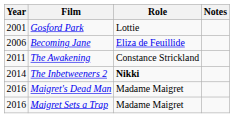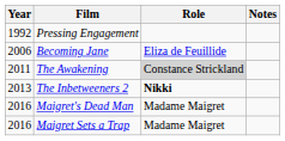 <table class="wikitable" style="font-size: 100%;">
 <tr>
 <th>Year</th>
 <th>Film</th>
 <th>Role</th>
 <th>Notes</th>
 </tr>
 <tr>
-<td rowspan="1">2001</td>
-<td><em><a href='#'>Gosford Park</a></em></td>
-<td>Lottie</td>
+<td rowspan="1">1992</td>
+<td><em>Pressing Engagement</em></td>
+<td></td>
 <td></td>
 </tr>
 <tr>
 <td rowspan="1">2006</td>
 <td><em><a href='#'>Becoming Jane</a></em></td>
 <td><a href='#'>Eliza de Feuillide</a></td>
 <td></td>
 </tr>
 <tr>
 <td rowspan="1">2011</td>
 <td><em><a href='#'>The Awakening</a></em></td>
-<td>Constance Strickland</td>
+<td style="background: lightgrey;">Constance Strickland</td>
 <td></td>
 </tr>
 <tr>
-<td rowspan="1">2014</td>
+<td rowspan="1">2013</td>
 <td><em><a href='#'>The Inbetweeners 2</a></em></td>
 <td><strong>Nikki</strong></td>
 <td></td>
 </tr>
 <tr>
 <td>2016</td>
 <td><em><a href='#'>Maigret's Dead Man</a></em></td>
 <td>Madame Maigret</td>
 <td></td>
 </tr>
 <tr>
 <td>2016</td>
 <td><em><a href='#'>Maigret Sets a Trap</a></em></td>
 <td>Madame Maigret</td>
 <td></td>
 </tr>
 </table>
